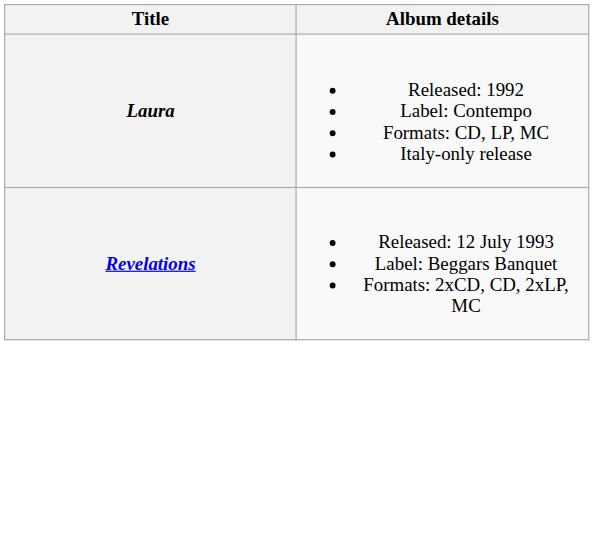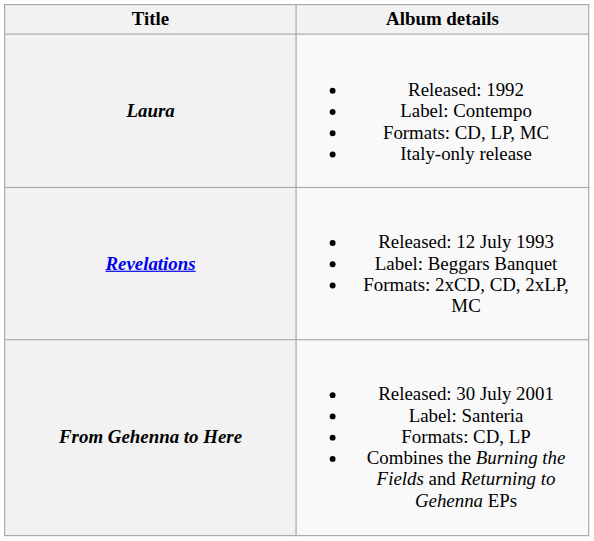 <table class="wikitable plainrowheaders" style="text-align:center;">
 <tr>
 <th scope="col" style="width:15em;">Title</th>
 <th scope="col" style="width:15em;">Album details</th>
 </tr>
 <tr>
 <th scope="row"><em>Laura</em></th>
 <td><br><ul><li>Released: 1992</li><li>Label: Contempo</li><li>Formats: CD, LP, MC</li><li>Italy-only release</li></ul></td>
 </tr>
 <tr>
 <th scope="row"><em><a href='#'>Revelations</a></em></th>
 <td><br><ul><li>Released: 12 July 1993</li><li>Label: Beggars Banquet</li><li>Formats: 2xCD, CD, 2xLP, MC</li></ul></td>
 </tr>
+<tr>
+<th scope="row"><em>From Gehenna to Here</em></th>
+<td><br><ul><li>Released: 30 July 2001</li><li>Label: Santeria</li><li>Formats: CD, LP</li><li>Combines the <em>Burning the Fields</em> and <em>Returning to Gehenna</em> EPs</li></ul></td>
+</tr>
 </table>
